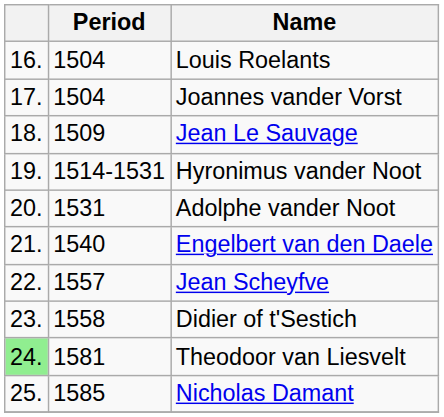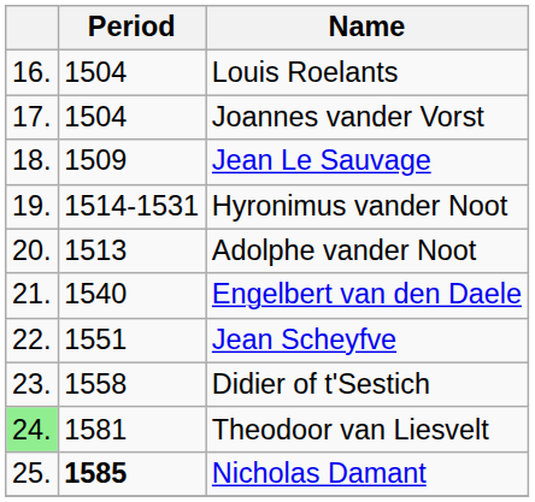 <table class="wikitable sortable">
 <tr>
 <th></th>
 <th>Period</th>
 <th>Name</th>
 </tr>
 <tr>
 <td>16.</td>
 <td>1504</td>
 <td>Louis Roelants</td>
 </tr>
 <tr>
 <td>17.</td>
 <td>1504</td>
 <td>Joannes vander Vorst</td>
 </tr>
 <tr>
 <td>18.</td>
 <td>1509</td>
 <td><a href='#'>Jean Le Sauvage</a></td>
 </tr>
 <tr>
 <td>19.</td>
 <td>1514-1531</td>
 <td>Hyronimus vander Noot</td>
 </tr>
 <tr>
 <td>20.</td>
-<td>1531</td>
+<td>1513</td>
 <td>Adolphe vander Noot</td>
 </tr>
 <tr>
 <td>21.</td>
 <td>1540</td>
 <td><a href='#'>Engelbert van den Daele</a></td>
 </tr>
 <tr>
 <td>22.</td>
-<td>1557</td>
+<td>1551</td>
 <td><a href='#'>Jean Scheyfve</a></td>
 </tr>
 <tr>
 <td>23.</td>
 <td>1558</td>
 <td>Didier of t'Sestich</td>
 </tr>
 <tr>
 <td style="background: lightgreen;">24.</td>
 <td>1581</td>
 <td>Theodoor van Liesvelt</td>
 </tr>
 <tr>
 <td>25.</td>
-<td>1585</td>
+<td><strong>1585</strong></td>
 <td><a href='#'>Nicholas Damant</a></td>
 </tr>
 <tr>
 </tr>
 </table>
